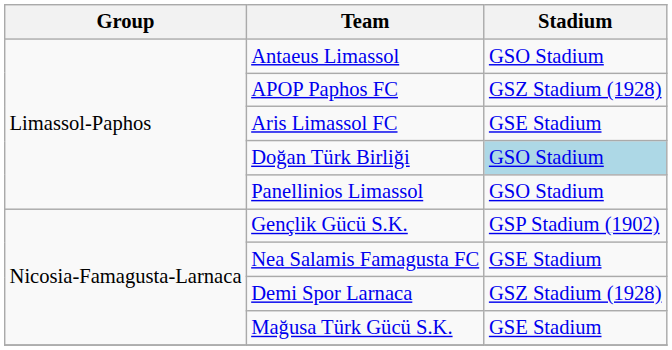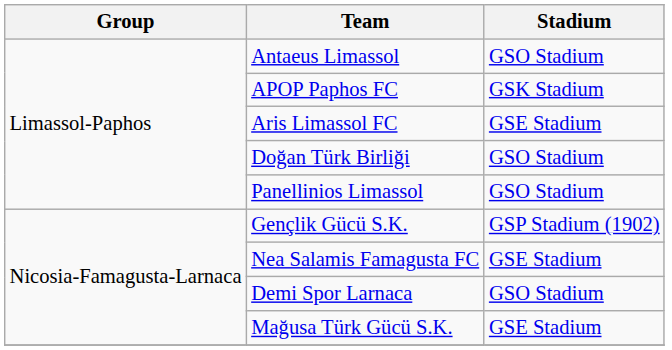 <table class="wikitable" style="font-size:90%">
 <tr>
 <th>Group</th>
 <th>Team</th>
 <th>Stadium</th>
 </tr>
 <tr>
 <td rowspan=5>Limassol-Paphos</td>
 <td><a href='#'>Antaeus Limassol</a></td>
 <td><a href='#'>GSO Stadium</a></td>
 </tr>
 <tr>
 <td><a href='#'>APOP Paphos FC</a></td>
-<td><a href='#'>GSZ Stadium (1928)</a></td>
+<td><a href='#'>GSK Stadium</a></td>
 </tr>
 <tr>
 <td><a href='#'>Aris Limassol FC</a></td>
 <td><a href='#'>GSE Stadium</a></td>
 </tr>
 <tr>
 <td><a href='#'>Doğan Türk Birliği</a></td>
-<td style="background: lightblue;"><a href='#'>GSO Stadium</a></td>
+<td><a href='#'>GSO Stadium</a></td>
 </tr>
 <tr>
 <td><a href='#'>Panellinios Limassol</a></td>
 <td><a href='#'>GSO Stadium</a></td>
 </tr>
 <tr>
 <td rowspan=4>Nicosia-Famagusta-Larnaca</td>
 <td><a href='#'>Gençlik Gücü S.K.</a></td>
 <td><a href='#'>GSP Stadium (1902)</a></td>
 </tr>
 <tr>
 <td><a href='#'>Nea Salamis Famagusta FC</a></td>
 <td><a href='#'>GSE Stadium</a></td>
 </tr>
 <tr>
 <td><a href='#'>Demi Spor Larnaca</a></td>
-<td><a href='#'>GSZ Stadium (1928)</a></td>
+<td><a href='#'>GSO Stadium</a></td>
 </tr>
 <tr>
 <td><a href='#'>Mağusa Türk Gücü S.K.</a></td>
 <td><a href='#'>GSE Stadium</a></td>
 </tr>
 <tr>
 </tr>
 </table>
